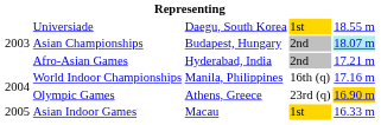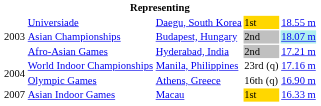 <table>
 <tr>
 <th colspan="5">Representing </th>
 </tr>
 <tr>
 <td rowspan=3>2003</td>
 <td><a href='#'>Universiade</a></td>
 <td><a href='#'>Daegu, South Korea</a></td>
 <td bgcolor="gold">1st</td>
 <td><a href='#'>18.55 m</a></td>
 </tr>
 <tr>
 <td><a href='#'>Asian Championships</a></td>
 <td><a href='#'>Budapest, Hungary</a></td>
 <td bgcolor="silver">2nd</td>
 <td style="background: paleturquoise;"><a href='#'>18.07 m</a></td>
 </tr>
 <tr>
 <td><a href='#'>Afro-Asian Games</a></td>
 <td><a href='#'>Hyderabad, India</a></td>
 <td bgcolor="silver">2nd</td>
 <td><a href='#'>17.21 m</a></td>
 </tr>
 <tr>
 <td rowspan=2>2004</td>
 <td><a href='#'>World Indoor Championships</a></td>
 <td><a href='#'>Manila, Philippines</a></td>
-<td>16th (q)</td>
+<td>23rd (q)</td>
 <td><a href='#'>17.16 m</a></td>
 </tr>
 <tr>
 <td><a href='#'>Olympic Games</a></td>
 <td><a href='#'>Athens, Greece</a></td>
-<td>23rd (q)</td>
-<td style="background: gold;"><a href='#'>16.90 m</a></td>
+<td>16th (q)</td>
+<td><a href='#'>16.90 m</a></td>
 </tr>
 <tr>
-<td>2005</td>
+<td>2007</td>
 <td><a href='#'>Asian Indoor Games</a></td>
 <td><a href='#'>Macau</a></td>
 <td bgcolor=gold>1st</td>
 <td><a href='#'>16.33 m</a></td>
 </tr>
 </table>
